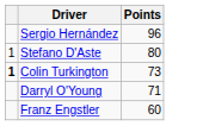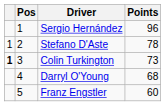 <table class="wikitable" style="font-size: 95%;">
 <tr>
 <th></th>
+<th>Pos</th>
 <th>Driver</th>
 <th>Points</th>
 </tr>
 <tr>
 <td align="left"></td>
+<td>1</td>
 <td> <a href='#'>Sergio Hernández</a></td>
 <td align="right">96</td>
 </tr>
 <tr>
 <td align="left"> 1</td>
+<td>2</td>
 <td> <a href='#'>Stefano D'Aste</a></td>
-<td align="right">80</td>
+<td align="right">78</td>
 </tr>
 <tr>
 <td align="left"><strong> 1</strong></td>
+<td>3</td>
 <td> <a href='#'>Colin Turkington</a></td>
 <td align="right">73</td>
 </tr>
 <tr>
 <td align="left"></td>
+<td>4</td>
 <td> <a href='#'>Darryl O'Young</a></td>
-<td align="right">71</td>
+<td align="right">68</td>
 </tr>
 <tr>
 <td align="left"></td>
+<td>5</td>
 <td> <a href='#'>Franz Engstler</a></td>
 <td align="right">60</td>
 </tr>
 </table>
